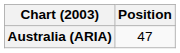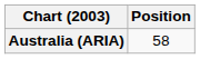 <table class="wikitable plainrowheaders" style="text-align:center">
 <tr>
 <th>Chart (2003)</th>
 <th>Position</th>
 </tr>
 <tr>
 <th scope="row">Australia (ARIA)</th>
-<td>47</td>
+<td>58</td>
 </tr>
 </table>
